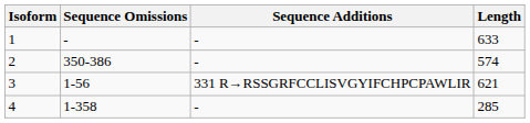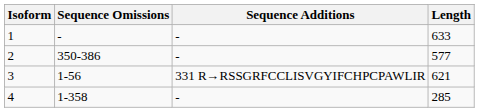 <table class="wikitable">
 <tr>
 <th>Isoform</th>
 <th>Sequence Omissions</th>
 <th>Sequence Additions</th>
 <th>Length</th>
 </tr>
 <tr>
 <td>1</td>
 <td>-</td>
 <td>-</td>
 <td>633</td>
 </tr>
 <tr>
 <td>2</td>
 <td>350-386</td>
 <td>-</td>
-<td>574</td>
+<td>577</td>
 </tr>
 <tr>
 <td>3</td>
 <td>1-56</td>
 <td>331 R→RSSGRFCCLISVGYIFCHPCPAWLIR</td>
 <td>621</td>
 </tr>
 <tr>
 <td>4</td>
 <td>1-358</td>
 <td>-</td>
 <td>285</td>
 </tr>
 </table>
